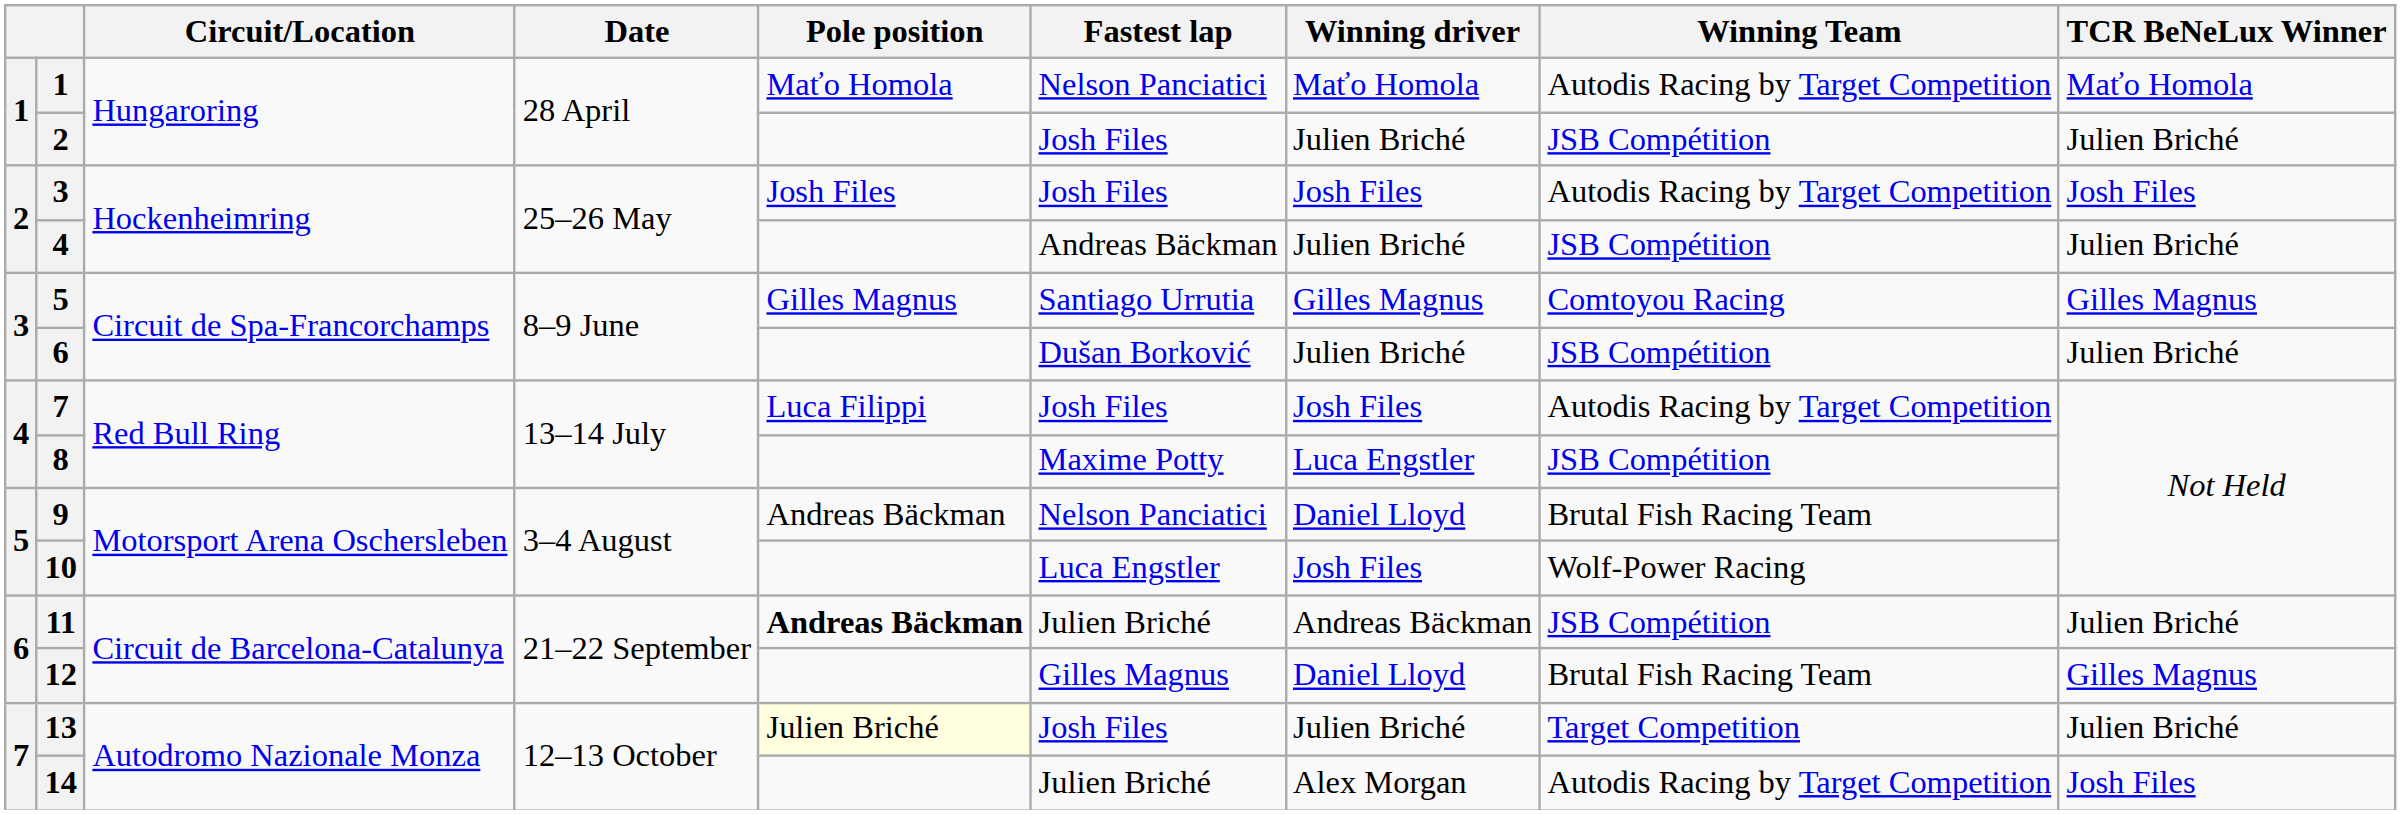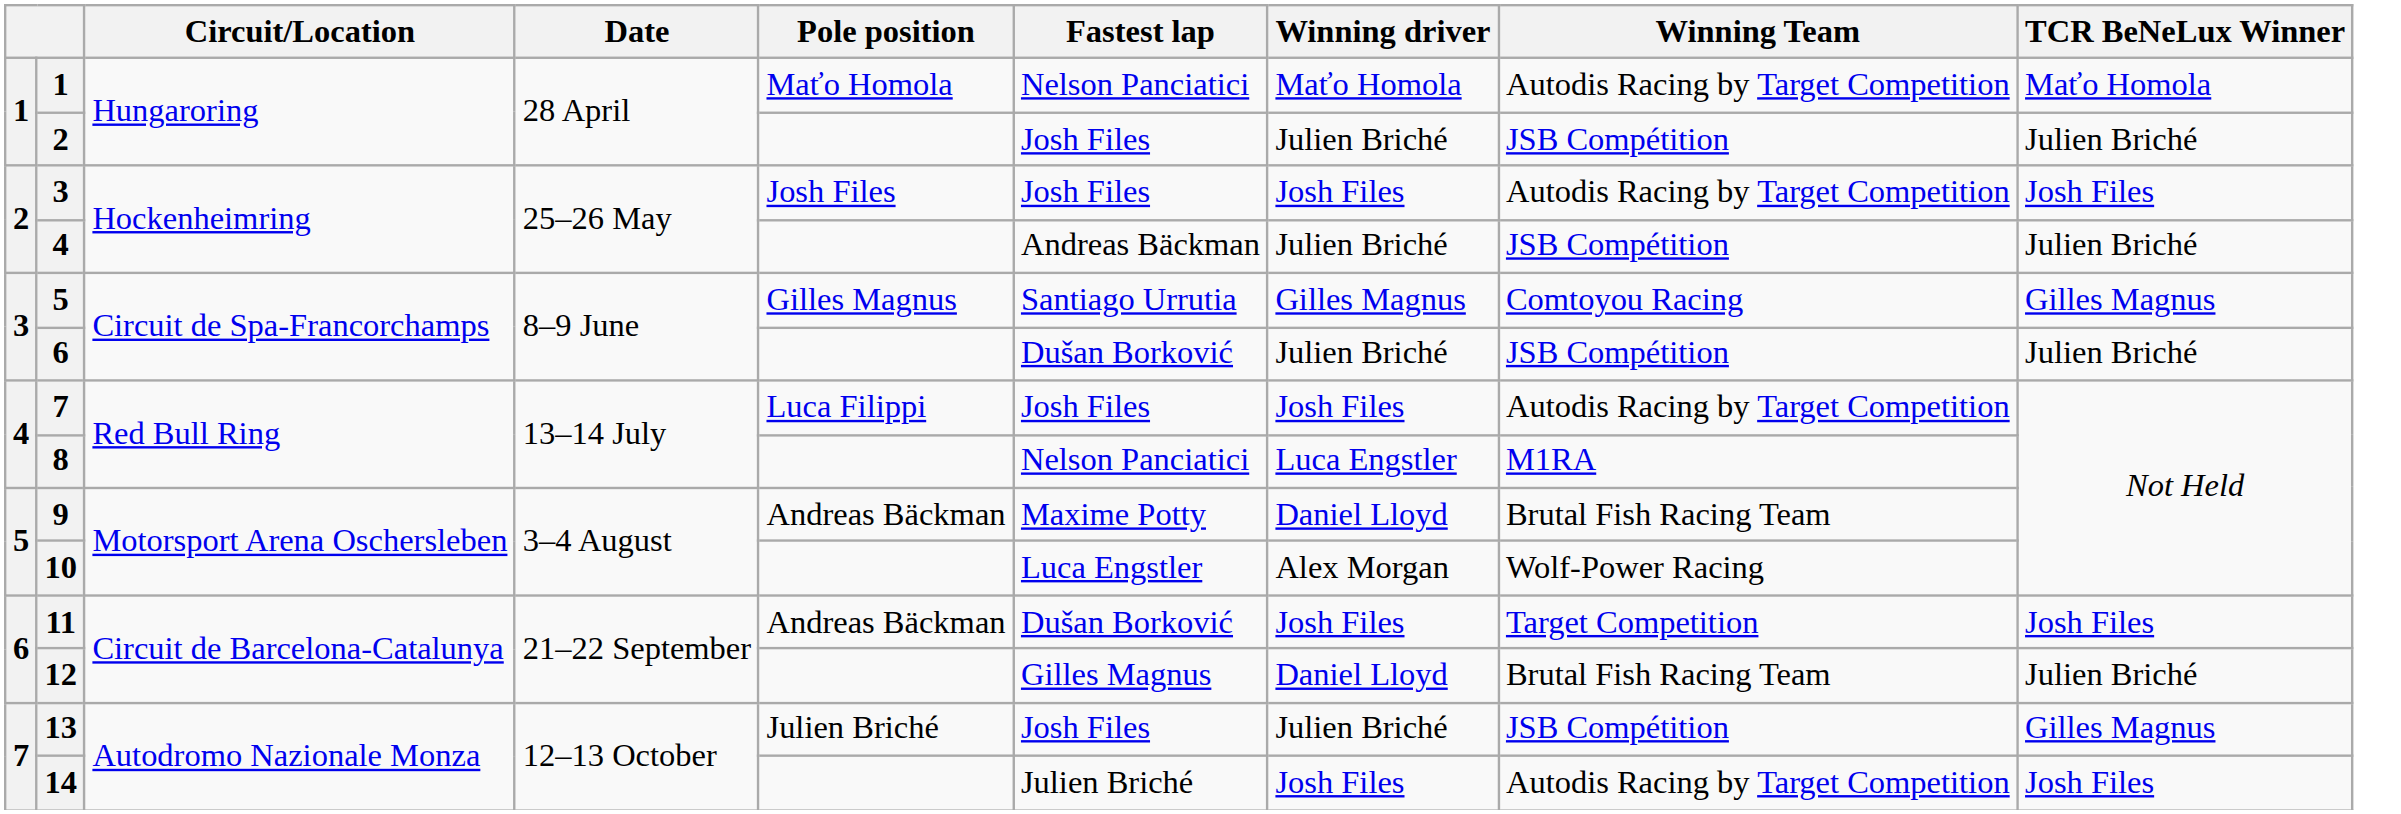 <table class="wikitable" style="font-size: 85%">
 <tr>
 <th colspan="2"></th>
 <th>Circuit/Location</th>
 <th>Date</th>
 <th>Pole position</th>
 <th>Fastest lap</th>
 <th>Winning driver</th>
 <th>Winning Team</th>
 <th>TCR BeNeLux Winner</th>
 </tr>
 <tr>
 <th rowspan="2">1</th>
 <th>1</th>
 <td rowspan="2"> <a href='#'>Hungaroring</a></td>
 <td rowspan="2">28 April</td>
 <td> <a href='#'>Maťo Homola</a></td>
 <td> <a href='#'>Nelson Panciatici</a></td>
 <td> <a href='#'>Maťo Homola</a></td>
 <td> Autodis Racing by <a href='#'>Target Competition</a></td>
 <td> <a href='#'>Maťo Homola</a></td>
 </tr>
 <tr>
 <th>2</th>
 <td></td>
 <td> <a href='#'>Josh Files</a></td>
 <td> Julien Briché</td>
 <td> <a href='#'>JSB Compétition</a></td>
 <td> Julien Briché</td>
 </tr>
 <tr>
 <th rowspan="2">2</th>
 <th>3</th>
 <td rowspan="2"> <a href='#'>Hockenheimring</a></td>
 <td rowspan="2">25–26 May</td>
 <td> <a href='#'>Josh Files</a></td>
 <td> <a href='#'>Josh Files</a></td>
 <td> <a href='#'>Josh Files</a></td>
 <td> Autodis Racing by <a href='#'>Target Competition</a></td>
 <td> <a href='#'>Josh Files</a></td>
 </tr>
 <tr>
 <th>4</th>
 <td></td>
 <td> Andreas Bäckman</td>
 <td> Julien Briché</td>
 <td> <a href='#'>JSB Compétition</a></td>
 <td> Julien Briché</td>
 </tr>
 <tr>
 <th rowspan="2">3</th>
 <th>5</th>
 <td rowspan="2"> <a href='#'>Circuit de Spa-Francorchamps</a></td>
 <td rowspan="2">8–9 June</td>
 <td> <a href='#'>Gilles Magnus</a></td>
 <td> <a href='#'>Santiago Urrutia</a></td>
 <td> <a href='#'>Gilles Magnus</a></td>
 <td> <a href='#'>Comtoyou Racing</a></td>
 <td> <a href='#'>Gilles Magnus</a></td>
 </tr>
 <tr>
 <th>6</th>
 <td></td>
 <td> <a href='#'>Dušan Borković</a></td>
 <td> Julien Briché</td>
 <td> <a href='#'>JSB Compétition</a></td>
 <td> Julien Briché</td>
 </tr>
 <tr>
 <th rowspan="2">4</th>
 <th>7</th>
 <td rowspan="2"> <a href='#'>Red Bull Ring</a></td>
 <td rowspan="2">13–14 July</td>
 <td> <a href='#'>Luca Filippi</a></td>
 <td> <a href='#'>Josh Files</a></td>
 <td> <a href='#'>Josh Files</a></td>
 <td> Autodis Racing by <a href='#'>Target Competition</a></td>
 <td rowspan="4" align="center"><em>Not Held</em></td>
 </tr>
 <tr>
 <th>8</th>
 <td></td>
-<td> <a href='#'>Maxime Potty</a></td>
+<td> <a href='#'>Nelson Panciatici</a></td>
 <td> <a href='#'>Luca Engstler</a></td>
-<td> <a href='#'>JSB Compétition</a></td>
+<td> <a href='#'>M1RA</a></td>
 </tr>
 <tr>
 <th rowspan="2">5</th>
 <th>9</th>
 <td rowspan="2"> <a href='#'>Motorsport Arena Oschersleben</a></td>
 <td rowspan="2">3–4 August</td>
 <td> Andreas Bäckman</td>
-<td> <a href='#'>Nelson Panciatici</a></td>
+<td> <a href='#'>Maxime Potty</a></td>
 <td> <a href='#'>Daniel Lloyd</a></td>
 <td> Brutal Fish Racing Team</td>
 </tr>
 <tr>
 <th>10</th>
 <td></td>
 <td> <a href='#'>Luca Engstler</a></td>
-<td> <a href='#'>Josh Files</a></td>
+<td> Alex Morgan</td>
 <td> Wolf-Power Racing</td>
 </tr>
 <tr>
 <th rowspan="2">6</th>
 <th>11</th>
 <td rowspan="2"> <a href='#'>Circuit de Barcelona-Catalunya</a></td>
 <td rowspan="2">21–22 September</td>
-<td><strong> Andreas Bäckman</strong></td>
-<td> Julien Briché</td>
 <td> Andreas Bäckman</td>
-<td> <a href='#'>JSB Compétition</a></td>
-<td> Julien Briché</td>
+<td> <a href='#'>Dušan Borković</a></td>
+<td> <a href='#'>Josh Files</a></td>
+<td> <a href='#'>Target Competition</a></td>
+<td> <a href='#'>Josh Files</a></td>
 </tr>
 <tr>
 <th>12</th>
 <td></td>
 <td> <a href='#'>Gilles Magnus</a></td>
 <td> <a href='#'>Daniel Lloyd</a></td>
 <td> Brutal Fish Racing Team</td>
-<td> <a href='#'>Gilles Magnus</a></td>
+<td> Julien Briché</td>
 </tr>
 <tr>
 <th rowspan="2">7</th>
 <th>13</th>
 <td rowspan="2"> <a href='#'>Autodromo Nazionale Monza</a></td>
 <td rowspan="2">12–13 October</td>
-<td style="background: lightyellow;"> Julien Briché</td>
+<td> Julien Briché</td>
 <td> <a href='#'>Josh Files</a></td>
 <td> Julien Briché</td>
-<td> <a href='#'>Target Competition</a></td>
-<td> Julien Briché</td>
+<td> <a href='#'>JSB Compétition</a></td>
+<td> <a href='#'>Gilles Magnus</a></td>
 </tr>
 <tr>
 <th>14</th>
 <td></td>
 <td> Julien Briché</td>
-<td> Alex Morgan</td>
+<td> <a href='#'>Josh Files</a></td>
 <td> Autodis Racing by <a href='#'>Target Competition</a></td>
 <td> <a href='#'>Josh Files</a></td>
 </tr>
 </table>
